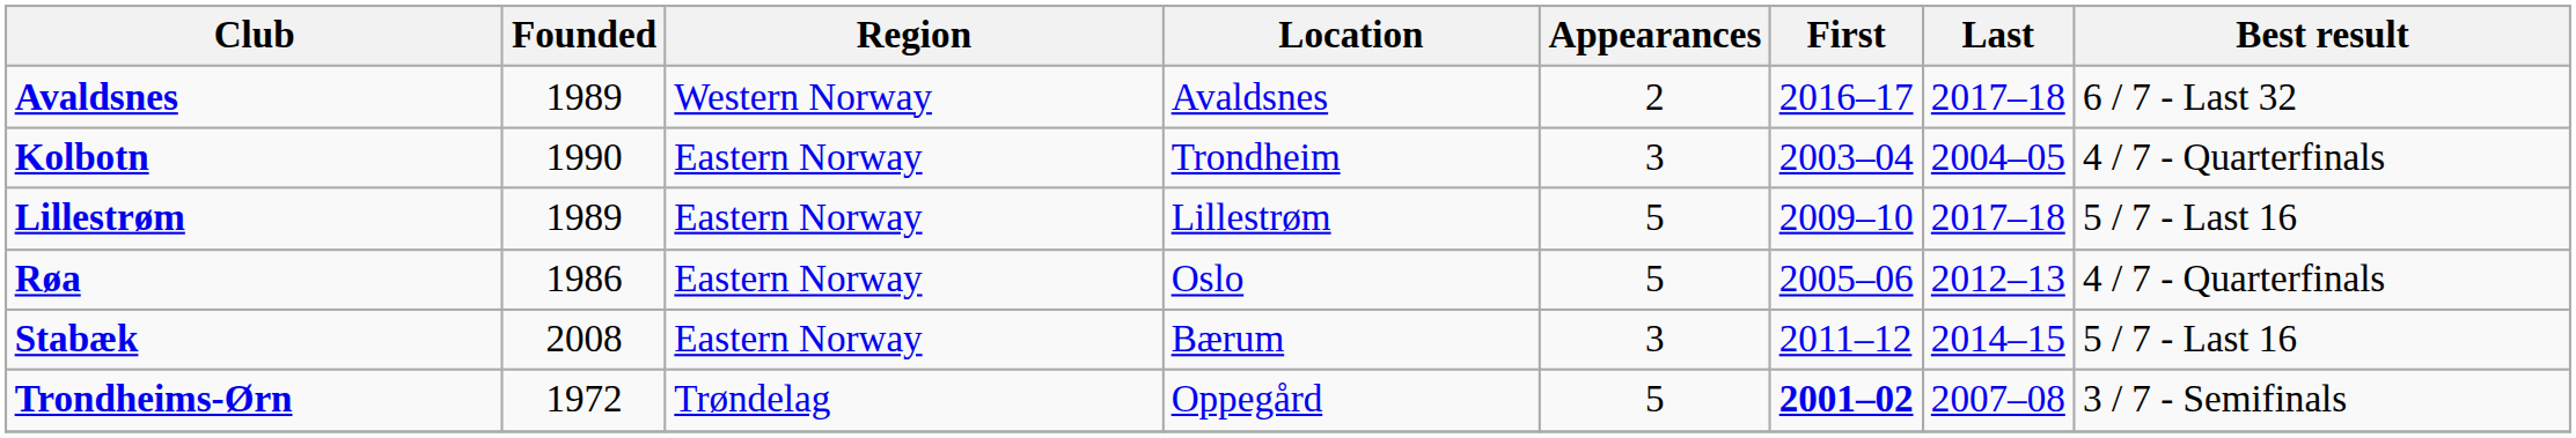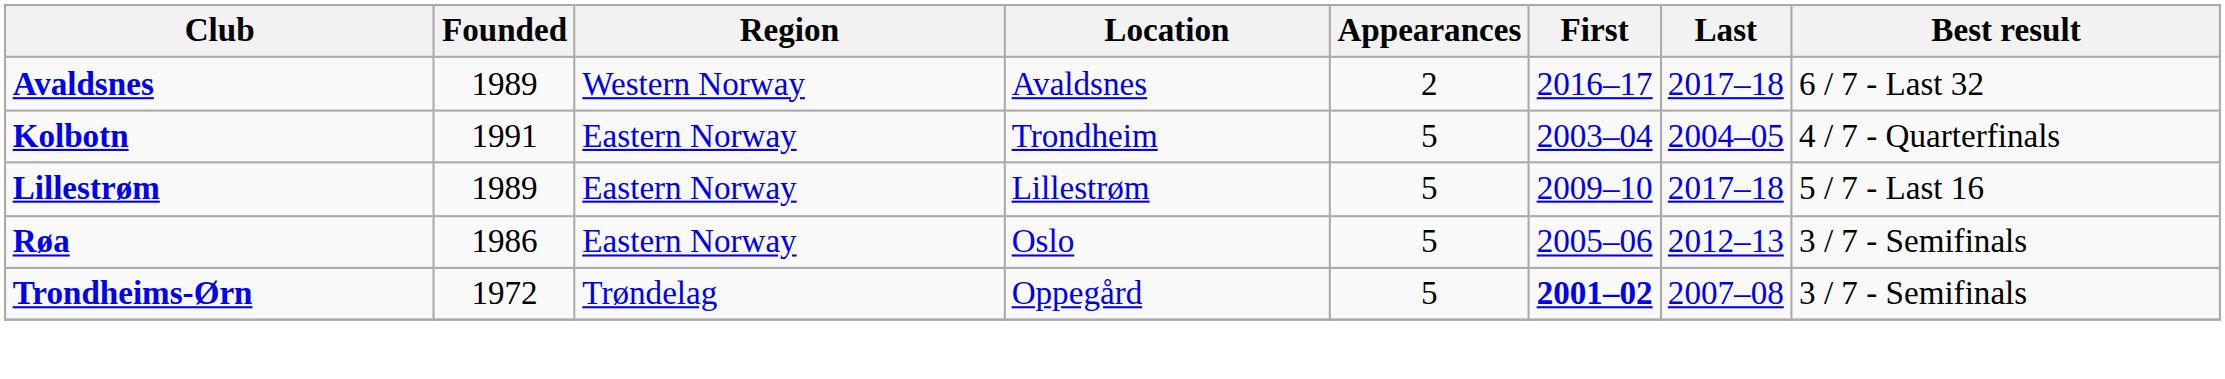 <table class="wikitable sortable">
 <tr>
 <th width=200px>Club</th>
 <th>Founded</th>
 <th width=200px>Region</th>
 <th width=150px>Location</th>
 <th align=center>Appearances</th>
 <th>First</th>
 <th>Last</th>
 <th width=200px>Best result</th>
 </tr>
 <tr>
 <td><strong><a href='#'>Avaldsnes</a></strong></td>
 <td align=center>1989</td>
 <td><a href='#'>Western Norway</a></td>
 <td><a href='#'>Avaldsnes</a></td>
 <td align=center>2</td>
 <td><a href='#'>2016–17</a></td>
 <td><a href='#'>2017–18</a></td>
 <td>6 / 7 - Last 32</td>
 </tr>
 <tr>
 <td><strong><a href='#'>Kolbotn</a></strong></td>
-<td align=center>1990</td>
+<td align=center>1991</td>
 <td><a href='#'>Eastern Norway</a></td>
 <td><a href='#'>Trondheim</a></td>
-<td align=center>3</td>
+<td align=center>5</td>
 <td><a href='#'>2003–04</a></td>
 <td><a href='#'>2004–05</a></td>
 <td>4 / 7 - Quarterfinals</td>
 </tr>
 <tr>
 <td><strong><a href='#'>Lillestrøm</a></strong></td>
 <td align=center>1989</td>
 <td><a href='#'>Eastern Norway</a></td>
 <td><a href='#'>Lillestrøm</a></td>
 <td align=center>5</td>
 <td><a href='#'>2009–10</a></td>
 <td><a href='#'>2017–18</a></td>
 <td>5 / 7 - Last 16</td>
 </tr>
 <tr>
 <td><strong><a href='#'>Røa</a></strong></td>
 <td align=center>1986</td>
 <td><a href='#'>Eastern Norway</a></td>
 <td><a href='#'>Oslo</a></td>
 <td align=center>5</td>
 <td><a href='#'>2005–06</a></td>
 <td><a href='#'>2012–13</a></td>
-<td>4 / 7 - Quarterfinals</td>
-</tr>
-<tr>
-<td><strong><a href='#'>Stabæk</a></strong></td>
-<td align=center>2008</td>
-<td><a href='#'>Eastern Norway</a></td>
-<td><a href='#'>Bærum</a></td>
-<td align=center>3</td>
-<td><a href='#'>2011–12</a></td>
-<td><a href='#'>2014–15</a></td>
-<td>5 / 7 - Last 16</td>
+<td>3 / 7 - Semifinals</td>
 </tr>
 <tr>
 <td><strong><a href='#'>Trondheims-Ørn</a></strong></td>
 <td align=center>1972</td>
 <td><a href='#'>Trøndelag</a></td>
 <td><a href='#'>Oppegård</a></td>
 <td align=center>5</td>
 <td><strong><a href='#'>2001–02</a></strong></td>
 <td><a href='#'>2007–08</a></td>
 <td>3 / 7 - Semifinals</td>
 </tr>
 <tr>
 </tr>
 </table>
